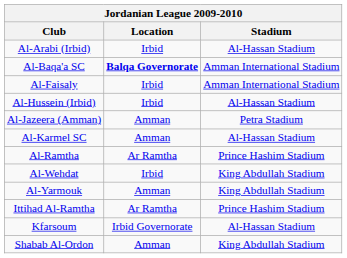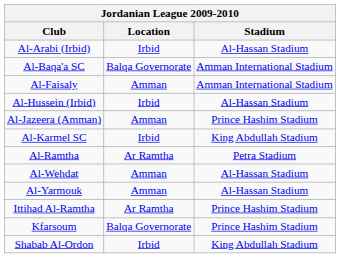 <table class="wikitable" style="text-align: center;">
 <tr>
 <th colspan="5">Jordanian  League 2009-2010</th>
 </tr>
 <tr>
 <th>Club</th>
 <th>Location</th>
 <th>Stadium</th>
 </tr>
 <tr>
 <td><a href='#'>Al-Arabi (Irbid)</a></td>
 <td><a href='#'>Irbid</a></td>
 <td><a href='#'>Al-Hassan Stadium</a></td>
 </tr>
 <tr>
 <td><a href='#'>Al-Baqa'a SC</a></td>
-<td><strong><a href='#'>Balqa Governorate</a></strong></td>
+<td><a href='#'>Balqa Governorate</a></td>
 <td><a href='#'>Amman International Stadium</a></td>
 </tr>
 <tr>
 <td><a href='#'>Al-Faisaly</a></td>
-<td><a href='#'>Irbid</a></td>
+<td><a href='#'>Amman</a></td>
 <td><a href='#'>Amman International Stadium</a></td>
 </tr>
 <tr>
 <td><a href='#'>Al-Hussein (Irbid)</a></td>
 <td><a href='#'>Irbid</a></td>
 <td><a href='#'>Al-Hassan Stadium</a></td>
 </tr>
 <tr>
 <td><a href='#'>Al-Jazeera (Amman)</a></td>
 <td><a href='#'>Amman</a></td>
+<td><a href='#'>Prince Hashim Stadium</a></td>
+</tr>
+<tr>
+<td><a href='#'>Al-Karmel SC </a></td>
+<td><a href='#'>Irbid</a></td>
+<td><a href='#'>King Abdullah Stadium</a></td>
+</tr>
+<tr>
+<td><a href='#'>Al-Ramtha</a></td>
+<td><a href='#'>Ar Ramtha</a></td>
 <td><a href='#'>Petra Stadium</a></td>
 </tr>
 <tr>
-<td><a href='#'>Al-Karmel SC </a></td>
+<td><a href='#'>Al-Wehdat</a></td>
 <td><a href='#'>Amman</a></td>
 <td><a href='#'>Al-Hassan Stadium</a></td>
 </tr>
 <tr>
-<td><a href='#'>Al-Ramtha</a></td>
-<td><a href='#'>Ar Ramtha</a></td>
-<td><a href='#'>Prince Hashim Stadium</a></td>
-</tr>
-<tr>
-<td><a href='#'>Al-Wehdat</a></td>
-<td><a href='#'>Irbid</a></td>
-<td><a href='#'>King Abdullah Stadium</a></td>
-</tr>
-<tr>
 <td><a href='#'>Al-Yarmouk</a></td>
 <td><a href='#'>Amman</a></td>
-<td><a href='#'>King Abdullah Stadium</a></td>
+<td><a href='#'>Al-Hassan Stadium</a></td>
 </tr>
 <tr>
 <td><a href='#'>Ittihad Al-Ramtha</a></td>
 <td><a href='#'>Ar Ramtha</a></td>
 <td><a href='#'>Prince Hashim Stadium</a></td>
 </tr>
 <tr>
 <td><a href='#'>Kfarsoum</a></td>
-<td><a href='#'>Irbid Governorate</a></td>
-<td><a href='#'>Al-Hassan Stadium</a></td>
+<td><a href='#'>Balqa Governorate</a></td>
+<td><a href='#'>Prince Hashim Stadium</a></td>
 </tr>
 <tr>
 <td><a href='#'>Shabab Al-Ordon</a></td>
-<td><a href='#'>Amman</a></td>
+<td><a href='#'>Irbid</a></td>
 <td><a href='#'>King Abdullah Stadium</a></td>
 </tr>
 </table>
